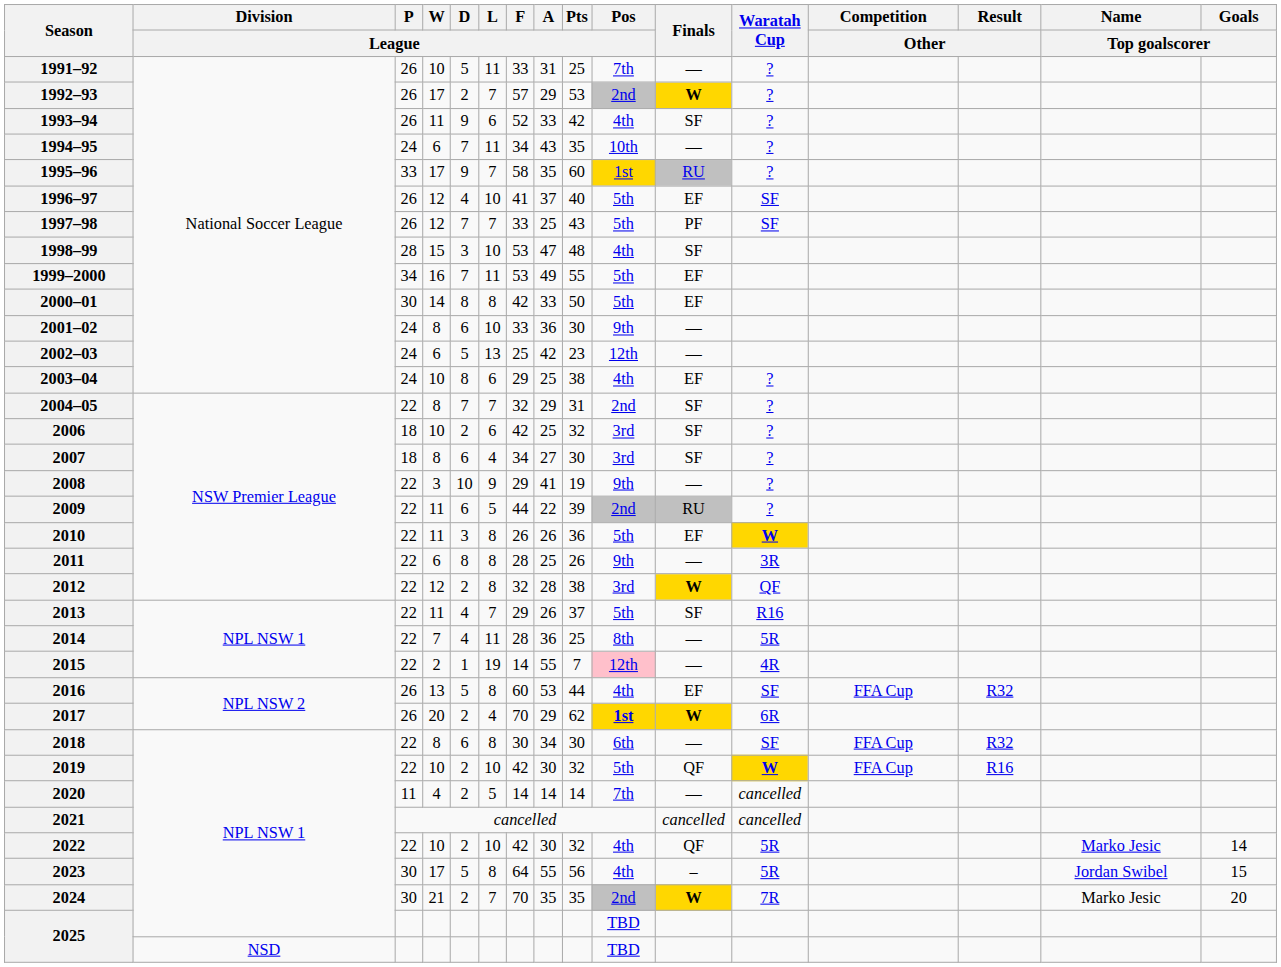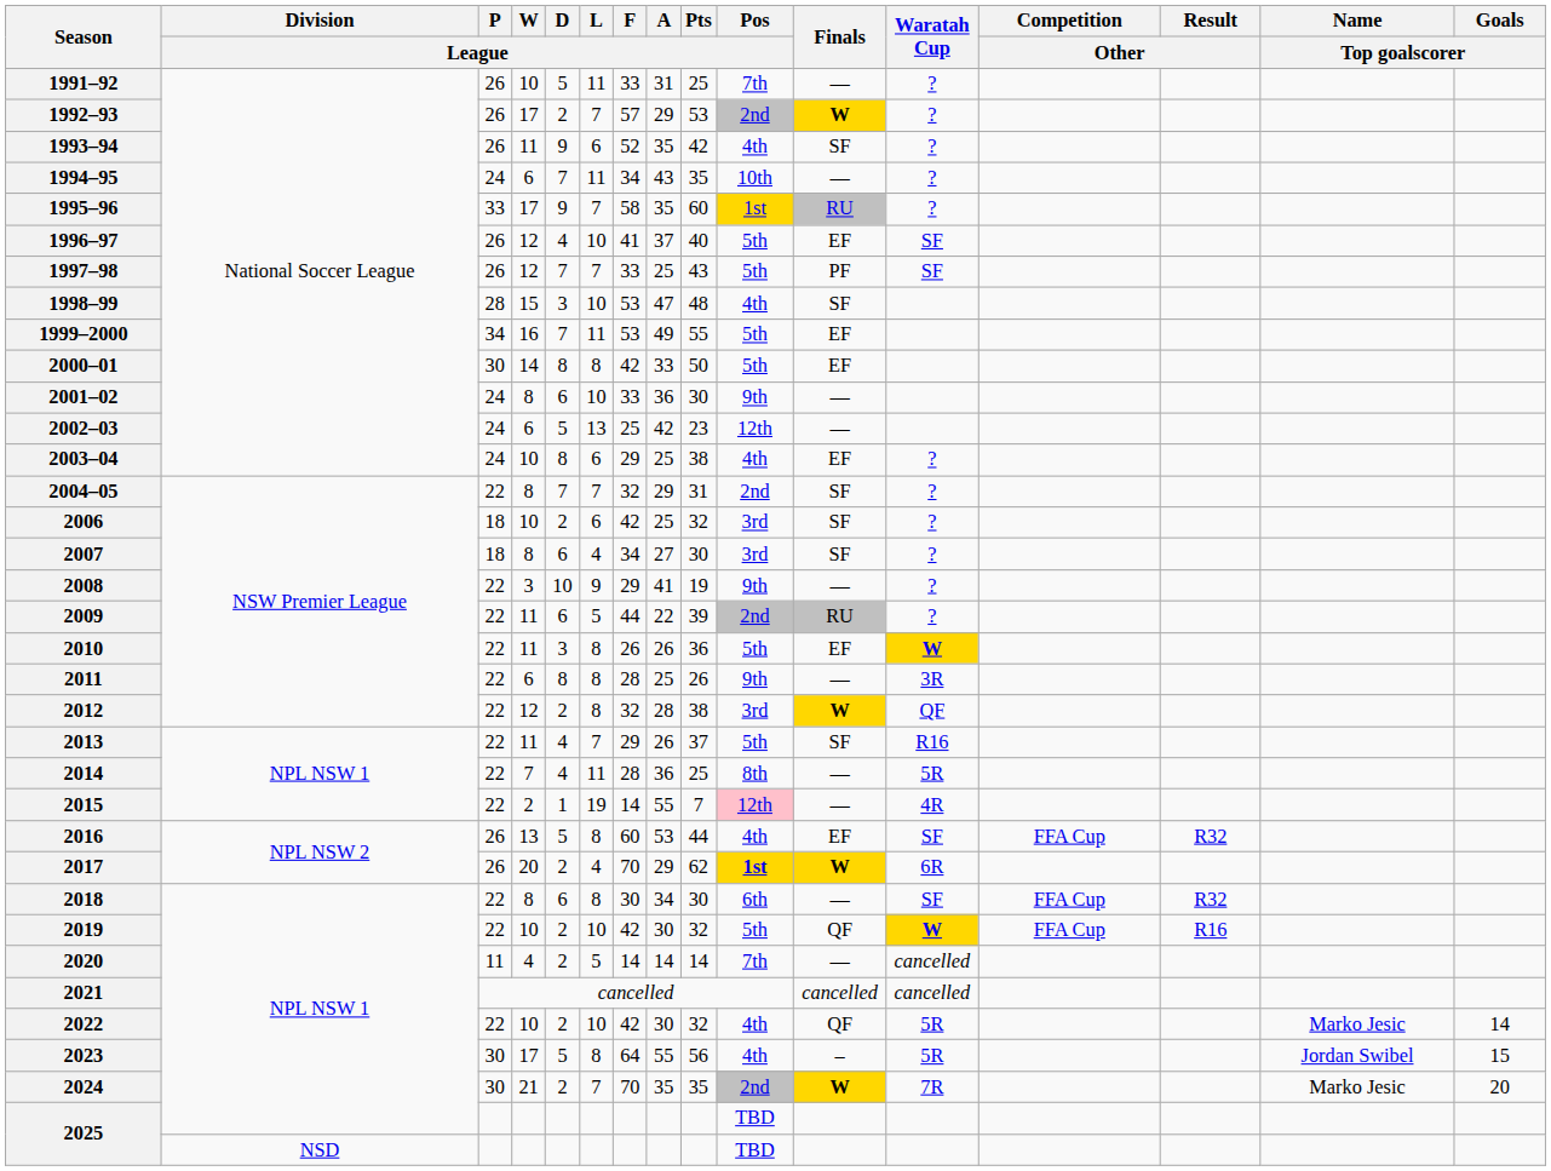 <table class="wikitable sortable" style="text-align: center">
 <tr>
 <th scope="col" rowspan="2">Season</th>
 <th scope="col">Division</th>
 <th width="20" scope="col">P</th>
 <th width="20" scope="col">W</th>
 <th width="20" scope="col">D</th>
 <th width="20" scope="col">L</th>
 <th width="20" scope="col">F</th>
 <th width="20" scope="col">A</th>
 <th width="20" scope="col">Pts</th>
 <th scope="col">Pos</th>
 <th rowspan="2" width=6% scope="col" class="unsortable">Finals</th>
 <th rowspan="2" width=6% scope="col" class="unsortable"><a href='#'>Waratah Cup</a></th>
 <th scope="col">Competition</th>
 <th scope="col">Result</th>
 <th scope="col">Name</th>
 <th scope="col">Goals</th>
 </tr>
 <tr class="unsortable">
 <th colspan="9" scope="col">League</th>
 <th colspan="2" scope="col">Other</th>
 <th colspan="2" scope="col">Top goalscorer</th>
 </tr>
 <tr>
 <th scope="row">1991–92</th>
 <td rowspan="13">National Soccer League</td>
 <td>26</td>
 <td>10</td>
 <td>5</td>
 <td>11</td>
 <td>33</td>
 <td>31</td>
 <td>25</td>
 <td><a href='#'>7th</a></td>
 <td>—</td>
 <td><a href='#'>?</a></td>
 <td></td>
 <td></td>
 <td></td>
 <td align=center></td>
 </tr>
 <tr>
 <th scope="row">1992–93</th>
 <td>26</td>
 <td>17</td>
 <td>2</td>
 <td>7</td>
 <td>57</td>
 <td>29</td>
 <td>53</td>
 <td bgcolor=silver><a href='#'>2nd</a></td>
 <td bgcolor=gold><strong>W</strong></td>
 <td><a href='#'>?</a></td>
 <td></td>
 <td></td>
 <td></td>
 <td align=center></td>
 </tr>
 <tr>
 <th scope="row">1993–94</th>
 <td>26</td>
 <td>11</td>
 <td>9</td>
 <td>6</td>
 <td>52</td>
-<td>33</td>
+<td>35</td>
 <td>42</td>
 <td><a href='#'>4th</a></td>
 <td>SF</td>
 <td><a href='#'>?</a></td>
 <td></td>
 <td></td>
 <td></td>
 <td align=center></td>
 </tr>
 <tr>
 <th scope="row">1994–95</th>
 <td>24</td>
 <td>6</td>
 <td>7</td>
 <td>11</td>
 <td>34</td>
 <td>43</td>
 <td>35</td>
 <td><a href='#'>10th</a></td>
 <td>—</td>
 <td><a href='#'>?</a></td>
 <td></td>
 <td></td>
 <td></td>
 <td align=center></td>
 </tr>
 <tr>
 <th scope="row">1995–96</th>
 <td>33</td>
 <td>17</td>
 <td>9</td>
 <td>7</td>
 <td>58</td>
 <td>35</td>
 <td>60</td>
 <td bgcolor=gold><a href='#'>1st</a></td>
 <td bgcolor=silver><a href='#'>RU</a></td>
 <td><a href='#'>?</a></td>
 <td></td>
 <td></td>
 <td></td>
 <td align=center></td>
 </tr>
 <tr>
 <th scope="row">1996–97</th>
 <td>26</td>
 <td>12</td>
 <td>4</td>
 <td>10</td>
 <td>41</td>
 <td>37</td>
 <td>40</td>
 <td><a href='#'>5th</a></td>
 <td>EF</td>
 <td><a href='#'>SF</a></td>
 <td></td>
 <td></td>
 <td></td>
 <td align=center></td>
 </tr>
 <tr>
 <th scope="row">1997–98</th>
 <td>26</td>
 <td>12</td>
 <td>7</td>
 <td>7</td>
 <td>33</td>
 <td>25</td>
 <td>43</td>
 <td><a href='#'>5th</a></td>
 <td>PF</td>
 <td><a href='#'>SF</a></td>
 <td></td>
 <td></td>
 <td></td>
 <td align=center></td>
 </tr>
 <tr>
 <th scope="row">1998–99</th>
 <td>28</td>
 <td>15</td>
 <td>3</td>
 <td>10</td>
 <td>53</td>
 <td>47</td>
 <td>48</td>
 <td><a href='#'>4th</a></td>
 <td>SF</td>
 <td></td>
 <td></td>
 <td></td>
 <td></td>
 <td align=center></td>
 </tr>
 <tr>
 <th scope="row">1999–2000</th>
 <td>34</td>
 <td>16</td>
 <td>7</td>
 <td>11</td>
 <td>53</td>
 <td>49</td>
 <td>55</td>
 <td><a href='#'>5th</a></td>
 <td>EF</td>
 <td></td>
 <td></td>
 <td></td>
 <td></td>
 <td align=center></td>
 </tr>
 <tr>
 <th scope="row">2000–01</th>
 <td>30</td>
 <td>14</td>
 <td>8</td>
 <td>8</td>
 <td>42</td>
 <td>33</td>
 <td>50</td>
 <td><a href='#'>5th</a></td>
 <td>EF</td>
 <td></td>
 <td></td>
 <td></td>
 <td></td>
 <td align=center></td>
 </tr>
 <tr>
 <th scope="row">2001–02</th>
 <td>24</td>
 <td>8</td>
 <td>6</td>
 <td>10</td>
 <td>33</td>
 <td>36</td>
 <td>30</td>
 <td><a href='#'>9th</a></td>
 <td>—</td>
 <td></td>
 <td></td>
 <td></td>
 <td></td>
 <td align=center></td>
 </tr>
 <tr>
 <th scope="row">2002–03</th>
 <td>24</td>
 <td>6</td>
 <td>5</td>
 <td>13</td>
 <td>25</td>
 <td>42</td>
 <td>23</td>
 <td><a href='#'>12th</a></td>
 <td>—</td>
 <td></td>
 <td></td>
 <td></td>
 <td></td>
 <td align=center></td>
 </tr>
 <tr>
 <th scope="row">2003–04</th>
 <td>24</td>
 <td>10</td>
 <td>8</td>
 <td>6</td>
 <td>29</td>
 <td>25</td>
 <td>38</td>
 <td><a href='#'>4th</a></td>
 <td>EF</td>
 <td><a href='#'>?</a></td>
 <td></td>
 <td></td>
 <td></td>
 <td align=center></td>
 </tr>
 <tr>
 <th scope="row">2004–05</th>
 <td rowspan="8"><a href='#'>NSW Premier League</a></td>
 <td>22</td>
 <td>8</td>
 <td>7</td>
 <td>7</td>
 <td>32</td>
 <td>29</td>
 <td>31</td>
 <td><a href='#'>2nd</a></td>
 <td>SF</td>
 <td><a href='#'>?</a></td>
 <td></td>
 <td></td>
 <td></td>
 <td align=center></td>
 </tr>
 <tr>
 <th scope="row">2006</th>
 <td>18</td>
 <td>10</td>
 <td>2</td>
 <td>6</td>
 <td>42</td>
 <td>25</td>
 <td>32</td>
 <td><a href='#'>3rd</a></td>
 <td>SF</td>
 <td><a href='#'>?</a></td>
 <td></td>
 <td></td>
 <td></td>
 <td align=center></td>
 </tr>
 <tr>
 <th scope="row">2007</th>
 <td>18</td>
 <td>8</td>
 <td>6</td>
 <td>4</td>
 <td>34</td>
 <td>27</td>
 <td>30</td>
 <td><a href='#'>3rd</a></td>
 <td>SF</td>
 <td><a href='#'>?</a></td>
 <td></td>
 <td></td>
 <td></td>
 <td align=center></td>
 </tr>
 <tr>
 <th scope="row">2008</th>
 <td>22</td>
 <td>3</td>
 <td>10</td>
 <td>9</td>
 <td>29</td>
 <td>41</td>
 <td>19</td>
 <td><a href='#'>9th</a></td>
 <td>—</td>
 <td><a href='#'>?</a></td>
 <td></td>
 <td></td>
 <td></td>
 <td align=center></td>
 </tr>
 <tr>
 <th scope="row">2009</th>
 <td>22</td>
 <td>11</td>
 <td>6</td>
 <td>5</td>
 <td>44</td>
 <td>22</td>
 <td>39</td>
 <td bgcolor=silver><a href='#'>2nd</a></td>
 <td bgcolor=silver>RU</td>
 <td><a href='#'>?</a></td>
 <td></td>
 <td></td>
 <td></td>
 <td align=center></td>
 </tr>
 <tr>
 <th scope="row">2010</th>
 <td>22</td>
 <td>11</td>
 <td>3</td>
 <td>8</td>
 <td>26</td>
 <td>26</td>
 <td>36</td>
 <td><a href='#'>5th</a></td>
 <td>EF</td>
 <td bgcolor=gold><a href='#'><strong>W</strong></a></td>
 <td></td>
 <td></td>
 <td></td>
 <td align=center></td>
 </tr>
 <tr>
 <th scope="row">2011</th>
 <td>22</td>
 <td>6</td>
 <td>8</td>
 <td>8</td>
 <td>28</td>
 <td>25</td>
 <td>26</td>
 <td><a href='#'>9th</a></td>
 <td>—</td>
 <td><a href='#'>3R</a></td>
 <td></td>
 <td></td>
 <td></td>
 <td align=center></td>
 </tr>
 <tr>
 <th scope="row">2012</th>
 <td>22</td>
 <td>12</td>
 <td>2</td>
 <td>8</td>
 <td>32</td>
 <td>28</td>
 <td>38</td>
 <td><a href='#'>3rd</a></td>
 <td bgcolor=gold><strong>W</strong></td>
 <td><a href='#'>QF</a></td>
 <td></td>
 <td></td>
 <td></td>
 <td align=center></td>
 </tr>
 <tr>
 <th scope="row">2013</th>
 <td rowspan="3"><a href='#'>NPL NSW 1</a></td>
 <td>22</td>
 <td>11</td>
 <td>4</td>
 <td>7</td>
 <td>29</td>
 <td>26</td>
 <td>37</td>
 <td><a href='#'>5th</a></td>
 <td>SF</td>
 <td><a href='#'>R16</a></td>
 <td></td>
 <td></td>
 <td></td>
 <td align=center></td>
 </tr>
 <tr>
 <th scope="row">2014</th>
 <td>22</td>
 <td>7</td>
 <td>4</td>
 <td>11</td>
 <td>28</td>
 <td>36</td>
 <td>25</td>
 <td><a href='#'>8th</a></td>
 <td>—</td>
 <td><a href='#'>5R</a></td>
 <td></td>
 <td></td>
 <td></td>
 <td align=center></td>
 </tr>
 <tr>
 <th scope="row">2015</th>
 <td>22</td>
 <td>2</td>
 <td>1</td>
 <td>19</td>
 <td>14</td>
 <td>55</td>
 <td>7</td>
 <td bgcolor=pink><a href='#'>12th</a></td>
 <td>—</td>
 <td><a href='#'>4R</a></td>
 <td></td>
 <td></td>
 <td></td>
 <td align=center></td>
 </tr>
 <tr>
 <th scope="row">2016</th>
 <td rowspan="2"><a href='#'>NPL NSW 2</a></td>
 <td>26</td>
 <td>13</td>
 <td>5</td>
 <td>8</td>
 <td>60</td>
 <td>53</td>
 <td>44</td>
 <td><a href='#'>4th</a></td>
 <td>EF</td>
 <td><a href='#'>SF</a></td>
 <td><a href='#'>FFA Cup</a></td>
 <td><a href='#'>R32</a></td>
 <td></td>
 <td align=center></td>
 </tr>
 <tr>
 <th scope="row">2017</th>
 <td>26</td>
 <td>20</td>
 <td>2</td>
 <td>4</td>
 <td>70</td>
 <td>29</td>
 <td>62</td>
 <td bgcolor=gold><a href='#'><strong>1st</strong></a></td>
 <td bgcolor=gold><strong>W</strong></td>
 <td><a href='#'>6R</a></td>
 <td></td>
 <td></td>
 <td></td>
 <td align=center></td>
 </tr>
 <tr>
 <th scope="row">2018</th>
 <td rowspan="8"><a href='#'>NPL NSW 1</a></td>
 <td>22</td>
 <td>8</td>
 <td>6</td>
 <td>8</td>
 <td>30</td>
 <td>34</td>
 <td>30</td>
 <td><a href='#'>6th</a></td>
 <td>—</td>
 <td><a href='#'>SF</a></td>
 <td><a href='#'>FFA Cup</a></td>
 <td><a href='#'>R32</a></td>
 <td></td>
 <td align=center></td>
 </tr>
 <tr>
 <th scope="row">2019</th>
 <td>22</td>
 <td>10</td>
 <td>2</td>
 <td>10</td>
 <td>42</td>
 <td>30</td>
 <td>32</td>
 <td><a href='#'>5th</a></td>
 <td>QF</td>
 <td bgcolor=gold><a href='#'><strong>W</strong></a></td>
 <td><a href='#'>FFA Cup</a></td>
 <td><a href='#'>R16</a></td>
 <td></td>
 <td align=center></td>
 </tr>
 <tr>
 <th scope="row">2020</th>
 <td>11</td>
 <td>4</td>
 <td>2</td>
 <td>5</td>
 <td>14</td>
 <td>14</td>
 <td>14</td>
 <td><a href='#'>7th</a></td>
 <td>—</td>
 <td><em>cancelled</em></td>
 <td></td>
 <td></td>
 <td></td>
 <td align=center></td>
 </tr>
 <tr>
 <th scope="row">2021</th>
 <td colspan=8><em>cancelled</em></td>
 <td><em>cancelled</em></td>
 <td><em>cancelled</em></td>
 <td></td>
 <td></td>
 <td></td>
 <td align=center></td>
 </tr>
 <tr>
 <th scope="row">2022</th>
 <td>22</td>
 <td>10</td>
 <td>2</td>
 <td>10</td>
 <td>42</td>
 <td>30</td>
 <td>32</td>
 <td><a href='#'>4th</a></td>
 <td>QF</td>
 <td><a href='#'>5R</a></td>
 <td></td>
 <td></td>
 <td><a href='#'>Marko Jesic</a></td>
 <td align=center>14</td>
 </tr>
 <tr>
 <th scope="row">2023</th>
 <td>30</td>
 <td>17</td>
 <td>5</td>
 <td>8</td>
 <td>64</td>
 <td>55</td>
 <td>56</td>
 <td><a href='#'>4th</a></td>
 <td>–</td>
 <td><a href='#'>5R</a></td>
 <td></td>
 <td></td>
 <td><a href='#'>Jordan Swibel</a></td>
 <td align=center>15</td>
 </tr>
 <tr>
 <th scope="row">2024</th>
 <td>30</td>
 <td>21</td>
 <td>2</td>
 <td>7</td>
 <td>70</td>
 <td>35</td>
 <td>35</td>
 <td bgcolor=silver><a href='#'>2nd</a></td>
 <td bgcolor=gold><strong>W</strong></td>
 <td><a href='#'>7R</a></td>
 <td></td>
 <td></td>
 <td>Marko Jesic</td>
 <td align=center>20</td>
 </tr>
 <tr>
 <th rowspan="2" scope="row">2025</th>
 <td></td>
 <td></td>
 <td></td>
 <td></td>
 <td></td>
 <td></td>
 <td></td>
 <td><a href='#'>TBD</a></td>
 <td></td>
 <td></td>
 <td></td>
 <td></td>
 <td></td>
 <td align=center></td>
 </tr>
 <tr>
 <td><a href='#'>NSD</a></td>
 <td></td>
 <td></td>
 <td></td>
 <td></td>
 <td></td>
 <td></td>
 <td></td>
 <td><a href='#'>TBD</a></td>
 <td></td>
 <td></td>
 <td></td>
 <td></td>
 <td></td>
 <td align=center></td>
 </tr>
 </table>
